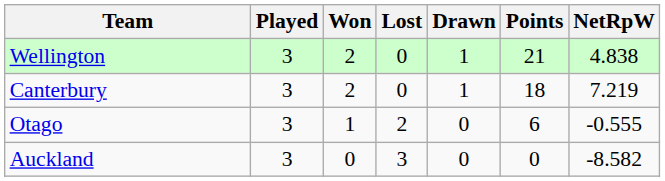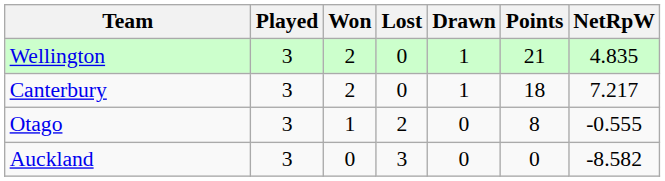 <table class="wikitable" style="text-align:center;">
 <tr>
 <th width=175>Team</th>
 <th style="width:30px;" abbr="Played">Played</th>
 <th style="width:30px;" abbr="Won">Won</th>
 <th style="width:30px;" abbr="Lost">Lost</th>
 <th style="width:30px;" abbr="Drawn">Drawn</th>
 <th style="width:30px;" abbr="Points">Points</th>
 <th style="width:30px;" abbr="NetRpW">NetRpW</th>
 </tr>
 <tr style="background:#cfc">
 <td style="text-align:left;"><a href='#'>Wellington</a></td>
 <td>3</td>
 <td>2</td>
 <td>0</td>
 <td>1</td>
 <td>21</td>
-<td>4.838</td>
+<td>4.835</td>
 </tr>
 <tr>
 <td style="text-align:left;"><a href='#'>Canterbury</a></td>
 <td>3</td>
 <td>2</td>
 <td>0</td>
 <td>1</td>
 <td>18</td>
-<td>7.219</td>
+<td>7.217</td>
 </tr>
 <tr>
 <td style="text-align:left;"><a href='#'>Otago</a></td>
 <td>3</td>
 <td>1</td>
 <td>2</td>
 <td>0</td>
-<td>6</td>
+<td>8</td>
 <td>-0.555</td>
 </tr>
 <tr>
 <td style="text-align:left;"><a href='#'>Auckland</a></td>
 <td>3</td>
 <td>0</td>
 <td>3</td>
 <td>0</td>
 <td>0</td>
 <td>-8.582</td>
 </tr>
 </table>
